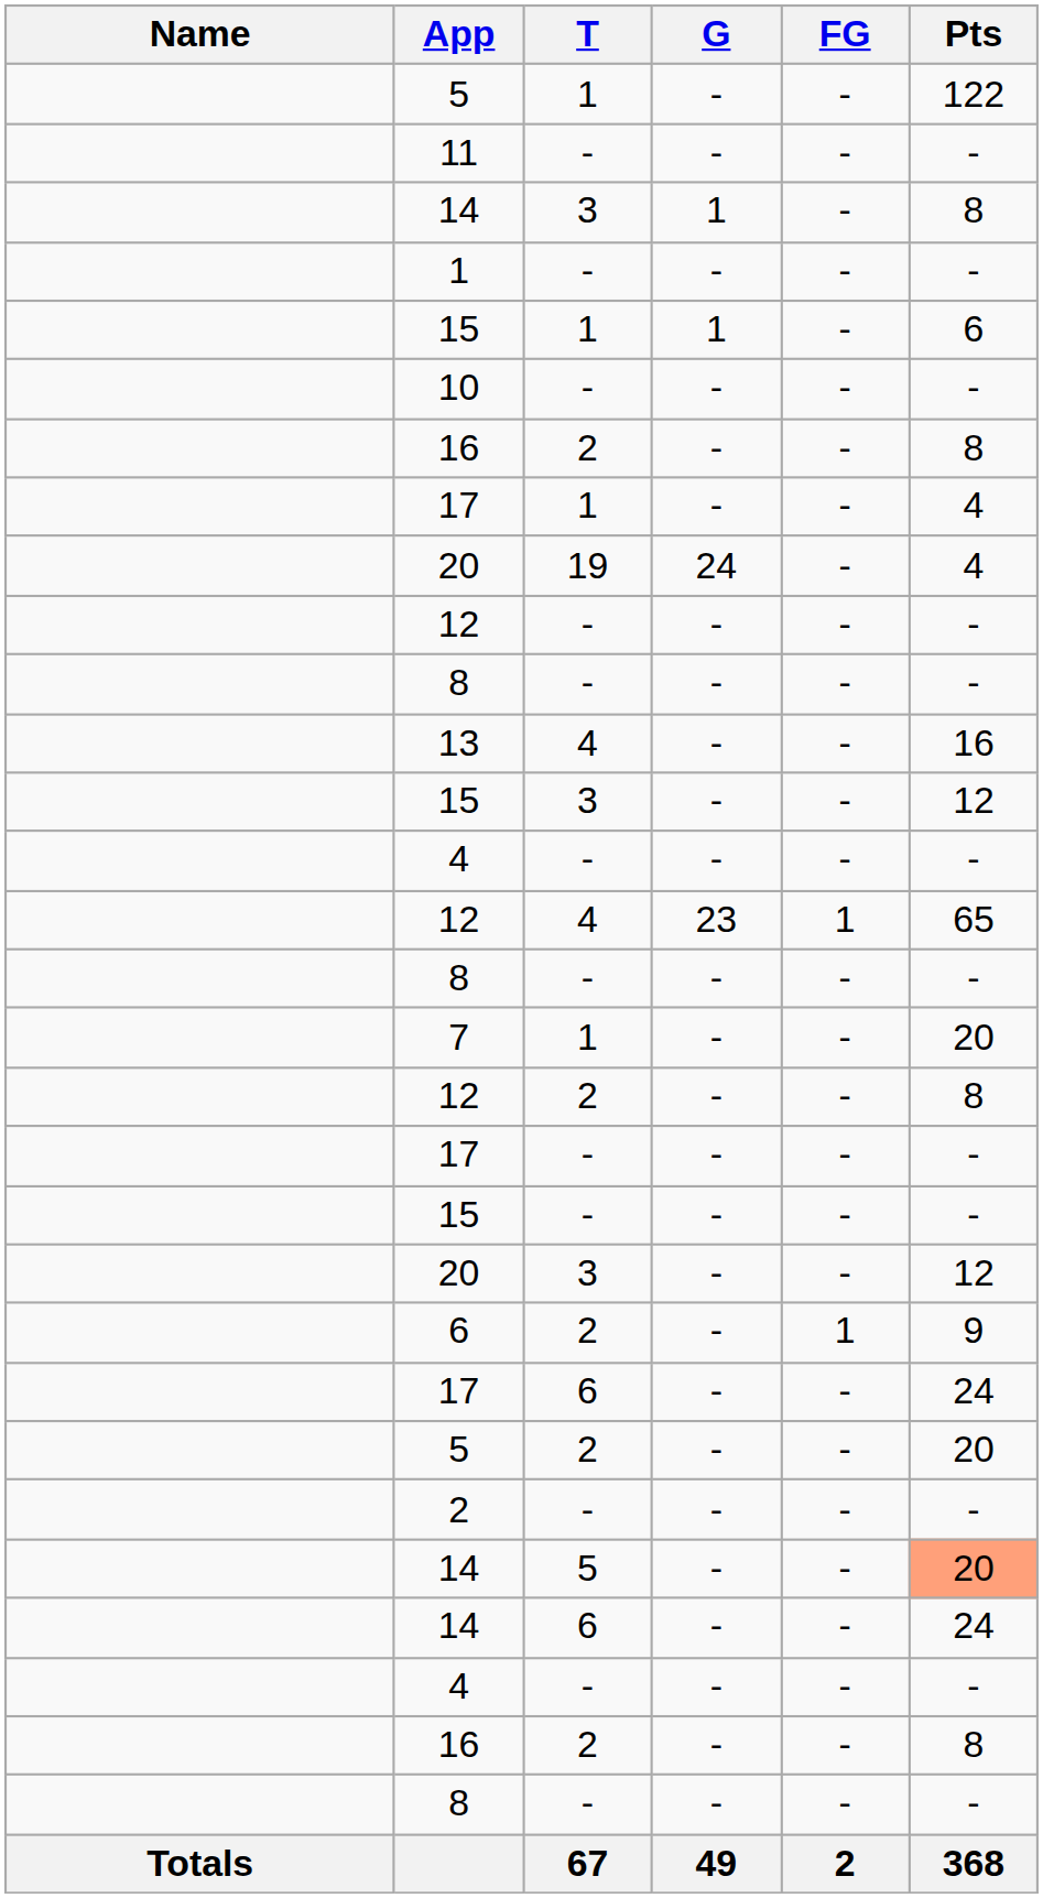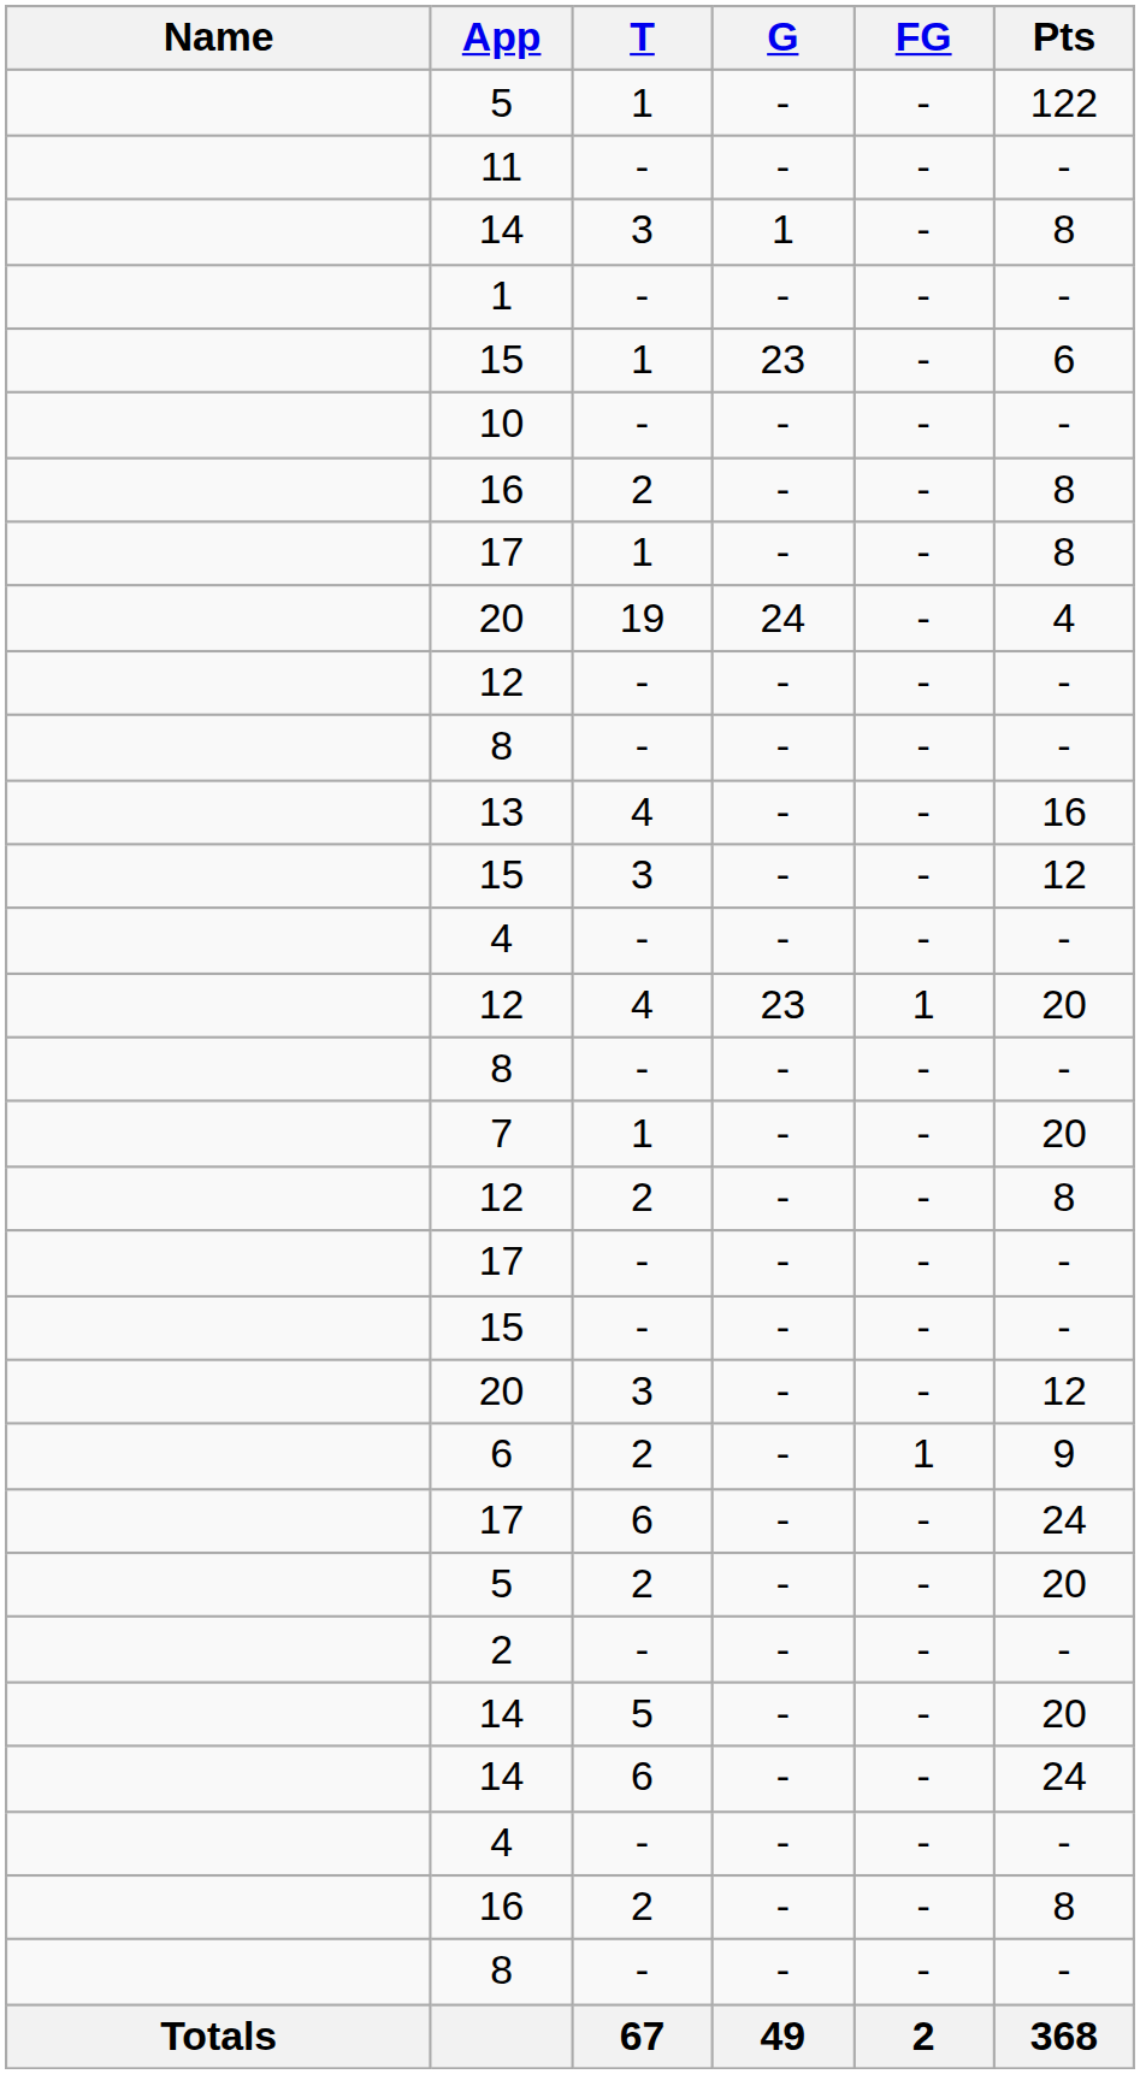 <table class="wikitable sortable" style="text-align: center;">
 <tr>
 <th style="width:10em">Name</th>
 <th style="width:3em"><a href='#'>App</a></th>
 <th style="width:3em"><a href='#'>T</a></th>
 <th style="width:3em"><a href='#'>G</a></th>
 <th style="width:3em"><a href='#'>FG</a></th>
 <th style="width:3em">Pts</th>
 </tr>
 <tr>
 <td style="text-align:left;"></td>
 <td>5</td>
 <td>1</td>
 <td>-</td>
 <td>-</td>
 <td>122</td>
 </tr>
 <tr>
 <td style="text-align:left;"></td>
 <td>11</td>
 <td>-</td>
 <td>-</td>
 <td>-</td>
 <td>-</td>
 </tr>
 <tr>
 <td style="text-align:left;"></td>
 <td>14</td>
 <td>3</td>
 <td>1</td>
 <td>-</td>
 <td>8</td>
 </tr>
 <tr>
 <td style="text-align:left;"></td>
 <td>1</td>
 <td>-</td>
 <td>-</td>
 <td>-</td>
 <td>-</td>
 </tr>
 <tr>
 <td style="text-align:left;"></td>
 <td>15</td>
 <td>1</td>
-<td>1</td>
+<td>23</td>
 <td>-</td>
 <td>6</td>
 </tr>
 <tr>
 <td style="text-align:left;"></td>
 <td>10</td>
 <td>-</td>
 <td>-</td>
 <td>-</td>
 <td>-</td>
 </tr>
 <tr>
 <td style="text-align:left;"></td>
 <td>16</td>
 <td>2</td>
 <td>-</td>
 <td>-</td>
 <td>8</td>
 </tr>
 <tr>
 <td style="text-align:left;"></td>
 <td>17</td>
 <td>1</td>
 <td>-</td>
 <td>-</td>
-<td>4</td>
+<td>8</td>
 </tr>
 <tr>
 <td style="text-align:left;"></td>
 <td>20</td>
 <td>19</td>
 <td>24</td>
 <td>-</td>
 <td>4</td>
 </tr>
 <tr>
 <td style="text-align:left;"></td>
 <td>12</td>
 <td>-</td>
 <td>-</td>
 <td>-</td>
 <td>-</td>
 </tr>
 <tr>
 <td style="text-align:left;"></td>
 <td>8</td>
 <td>-</td>
 <td>-</td>
 <td>-</td>
 <td>-</td>
 </tr>
 <tr>
 <td style="text-align:left;"></td>
 <td>13</td>
 <td>4</td>
 <td>-</td>
 <td>-</td>
 <td>16</td>
 </tr>
 <tr>
 <td style="text-align:left;"></td>
 <td>15</td>
 <td>3</td>
 <td>-</td>
 <td>-</td>
 <td>12</td>
 </tr>
 <tr>
 <td style="text-align:left;"></td>
 <td>4</td>
 <td>-</td>
 <td>-</td>
 <td>-</td>
 <td>-</td>
 </tr>
 <tr>
 <td style="text-align:left;"></td>
 <td>12</td>
 <td>4</td>
 <td>23</td>
 <td>1</td>
-<td>65</td>
+<td>20</td>
 </tr>
 <tr>
 <td style="text-align:left;"></td>
 <td>8</td>
 <td>-</td>
 <td>-</td>
 <td>-</td>
 <td>-</td>
 </tr>
 <tr>
 <td style="text-align:left;"></td>
 <td>7</td>
 <td>1</td>
 <td>-</td>
 <td>-</td>
 <td>20</td>
 </tr>
 <tr>
 <td style="text-align:left;"></td>
 <td>12</td>
 <td>2</td>
 <td>-</td>
 <td>-</td>
 <td>8</td>
 </tr>
 <tr>
 <td style="text-align:left;"></td>
 <td>17</td>
 <td>-</td>
 <td>-</td>
 <td>-</td>
 <td>-</td>
 </tr>
 <tr>
 <td style="text-align:left;"></td>
 <td>15</td>
 <td>-</td>
 <td>-</td>
 <td>-</td>
 <td>-</td>
 </tr>
 <tr>
 <td style="text-align:left;"></td>
 <td>20</td>
 <td>3</td>
 <td>-</td>
 <td>-</td>
 <td>12</td>
 </tr>
 <tr>
 <td style="text-align:left;"></td>
 <td>6</td>
 <td>2</td>
 <td>-</td>
 <td>1</td>
 <td>9</td>
 </tr>
 <tr>
 <td style="text-align:left;"></td>
 <td>17</td>
 <td>6</td>
 <td>-</td>
 <td>-</td>
 <td>24</td>
 </tr>
 <tr>
 <td style="text-align:left;"></td>
 <td>5</td>
 <td>2</td>
 <td>-</td>
 <td>-</td>
 <td>20</td>
 </tr>
 <tr>
 <td style="text-align:left;"></td>
 <td>2</td>
 <td>-</td>
 <td>-</td>
 <td>-</td>
 <td>-</td>
 </tr>
 <tr>
 <td style="text-align:left;"></td>
 <td>14</td>
 <td>5</td>
 <td>-</td>
 <td>-</td>
-<td style="background: lightsalmon;">20</td>
+<td>20</td>
 </tr>
 <tr>
 <td style="text-align:left;"></td>
 <td>14</td>
 <td>6</td>
 <td>-</td>
 <td>-</td>
 <td>24</td>
 </tr>
 <tr>
 <td style="text-align:left;"></td>
 <td>4</td>
 <td>-</td>
 <td>-</td>
 <td>-</td>
 <td>-</td>
 </tr>
 <tr>
 <td style="text-align:left;"></td>
 <td>16</td>
 <td>2</td>
 <td>-</td>
 <td>-</td>
 <td>8</td>
 </tr>
 <tr>
 <td style="text-align:left;"></td>
 <td>8</td>
 <td>-</td>
 <td>-</td>
 <td>-</td>
 <td>-</td>
 </tr>
 <tr class="sortbottom">
 <th>Totals</th>
 <th></th>
 <th>67</th>
 <th>49</th>
 <th>2</th>
 <th>368</th>
 </tr>
 </table>
